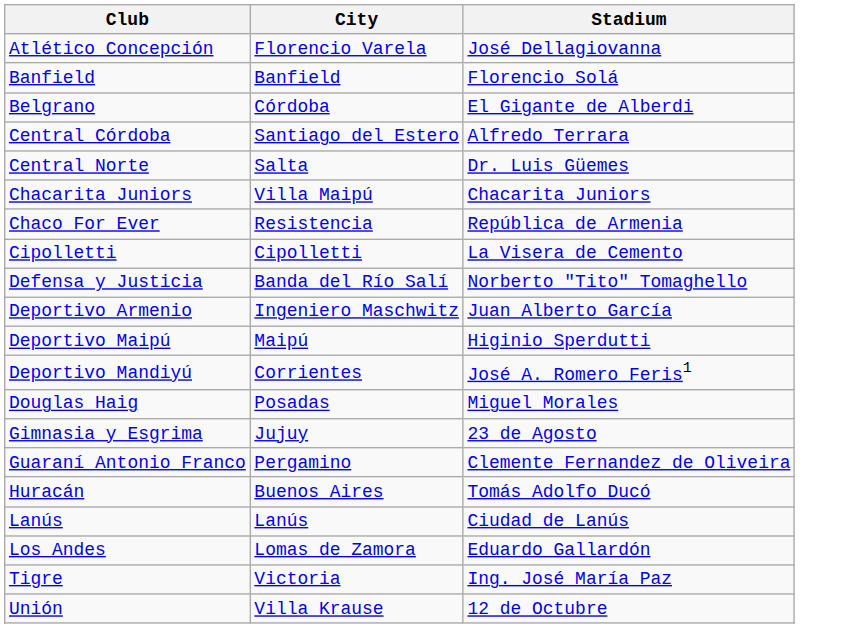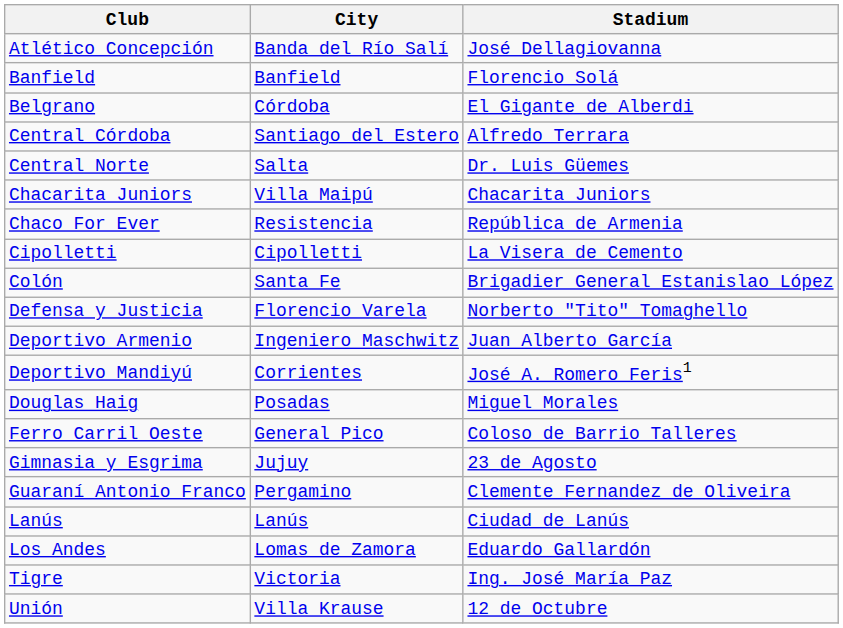 <table class="wikitable sortable">
 <tr>
 <th>Club</th>
 <th>City</th>
 <th>Stadium</th>
 </tr>
 <tr>
 <td><a href='#'>Atlético Concepción</a></td>
-<td><a href='#'>Florencio Varela</a></td>
+<td><a href='#'>Banda del Río Salí</a></td>
 <td><a href='#'>José Dellagiovanna</a></td>
 </tr>
 <tr>
 <td><a href='#'>Banfield</a></td>
 <td><a href='#'>Banfield</a></td>
 <td><a href='#'>Florencio Solá</a></td>
 </tr>
 <tr>
 <td><a href='#'>Belgrano</a></td>
 <td><a href='#'>Córdoba</a></td>
 <td><a href='#'>El Gigante de Alberdi</a></td>
 </tr>
 <tr>
 <td><a href='#'>Central Córdoba</a></td>
 <td><a href='#'>Santiago del Estero</a></td>
 <td><a href='#'>Alfredo Terrara</a></td>
 </tr>
 <tr>
 <td><a href='#'>Central Norte</a></td>
 <td><a href='#'>Salta</a></td>
 <td><a href='#'>Dr. Luis Güemes</a></td>
 </tr>
 <tr>
 <td><a href='#'>Chacarita Juniors</a></td>
 <td><a href='#'>Villa Maipú</a></td>
 <td><a href='#'>Chacarita Juniors</a></td>
 </tr>
 <tr>
 <td><a href='#'>Chaco For Ever</a></td>
 <td><a href='#'>Resistencia</a></td>
 <td><a href='#'>República de Armenia</a></td>
 </tr>
 <tr>
 <td><a href='#'>Cipolletti</a></td>
 <td><a href='#'>Cipolletti</a></td>
 <td><a href='#'>La Visera de Cemento</a></td>
 </tr>
 <tr>
+<td><a href='#'>Colón</a></td>
+<td><a href='#'>Santa Fe</a></td>
+<td><a href='#'>Brigadier General Estanislao López</a></td>
+</tr>
+<tr>
 <td><a href='#'>Defensa y Justicia</a></td>
-<td><a href='#'>Banda del Río Salí</a></td>
+<td><a href='#'>Florencio Varela</a></td>
 <td><a href='#'>Norberto "Tito" Tomaghello</a></td>
 </tr>
 <tr>
 <td><a href='#'>Deportivo Armenio</a></td>
 <td><a href='#'>Ingeniero Maschwitz</a></td>
 <td><a href='#'>Juan Alberto García</a></td>
-</tr>
-<tr>
-<td><a href='#'>Deportivo Maipú</a></td>
-<td><a href='#'>Maipú</a></td>
-<td><a href='#'>Higinio Sperdutti</a></td>
 </tr>
 <tr>
 <td><a href='#'>Deportivo Mandiyú</a></td>
 <td><a href='#'>Corrientes</a></td>
 <td><a href='#'>José A. Romero Feris</a><sup>1</sup></td>
 </tr>
 <tr>
 <td><a href='#'>Douglas Haig</a></td>
 <td><a href='#'>Posadas</a></td>
 <td><a href='#'>Miguel Morales</a></td>
 </tr>
 <tr>
+<td><a href='#'>Ferro Carril Oeste</a></td>
+<td><a href='#'>General Pico</a></td>
+<td><a href='#'>Coloso de Barrio Talleres</a></td>
+</tr>
+<tr>
 <td><a href='#'>Gimnasia y Esgrima</a></td>
 <td><a href='#'>Jujuy</a></td>
 <td><a href='#'>23 de Agosto</a></td>
 </tr>
 <tr>
 <td><a href='#'>Guaraní Antonio Franco</a></td>
 <td><a href='#'>Pergamino</a></td>
 <td><a href='#'>Clemente Fernandez de Oliveira</a></td>
-</tr>
-<tr>
-<td><a href='#'>Huracán</a></td>
-<td><a href='#'>Buenos Aires</a></td>
-<td><a href='#'>Tomás Adolfo Ducó</a></td>
 </tr>
 <tr>
 <td><a href='#'>Lanús</a></td>
 <td><a href='#'>Lanús</a></td>
 <td><a href='#'>Ciudad de Lanús</a></td>
 </tr>
 <tr>
 <td><a href='#'>Los Andes</a></td>
 <td><a href='#'>Lomas de Zamora</a></td>
 <td><a href='#'>Eduardo Gallardón</a></td>
 </tr>
 <tr>
 <td><a href='#'>Tigre</a></td>
 <td><a href='#'>Victoria</a></td>
 <td><a href='#'>Ing. José María Paz</a></td>
 </tr>
 <tr>
 <td><a href='#'>Unión</a></td>
 <td><a href='#'>Villa Krause</a></td>
 <td><a href='#'>12 de Octubre</a></td>
 </tr>
 </table>
